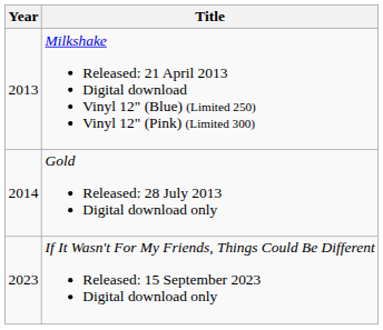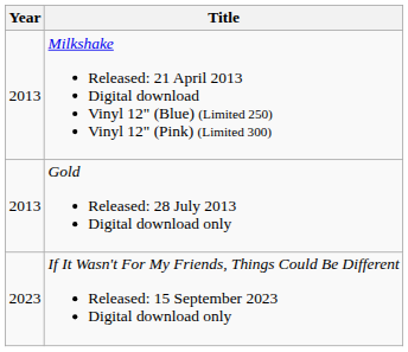 <table class="wikitable">
 <tr>
 <th>Year</th>
 <th>Title</th>
 </tr>
 <tr>
 <td>2013</td>
 <td><em><a href='#'>Milkshake</a></em><br><ul><li>Released: 21 April 2013</li><li>Digital download</li><li>Vinyl 12" (Blue) <small>(Limited 250)</small></li><li>Vinyl 12" (Pink) <small>(Limited 300)</small></li></ul></td>
 </tr>
 <tr>
-<td>2014</td>
+<td>2013</td>
 <td><em>Gold</em><br><ul><li>Released: 28 July 2013</li><li>Digital download only</li></ul></td>
 </tr>
 <tr>
 <td>2023</td>
 <td><em>If It Wasn't For My Friends, Things Could Be Different</em><br><ul><li>Released: 15 September 2023</li><li>Digital download only</li></ul></td>
 </tr>
 </table>
